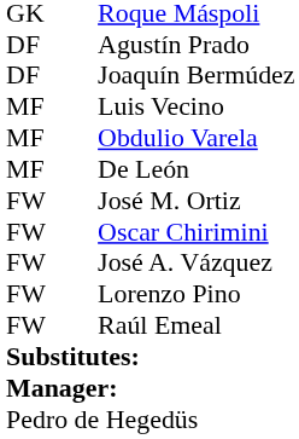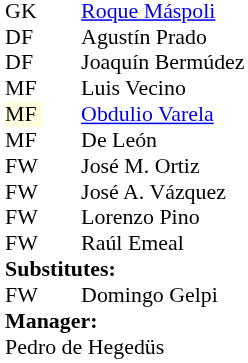 <table style="font-size:90%; margin:0.2em auto;" cellspacing="0" cellpadding="0">
 <tr>
 <th width="25"></th>
 <th width="25"></th>
 </tr>
 <tr>
 <td>GK</td>
 <td></td>
 <td> <a href='#'>Roque Máspoli</a></td>
 </tr>
 <tr>
 <td>DF</td>
 <td></td>
 <td> Agustín Prado</td>
 </tr>
 <tr>
 <td>DF</td>
 <td></td>
 <td> Joaquín Bermúdez</td>
 </tr>
 <tr>
 <td>MF</td>
 <td></td>
 <td> Luis Vecino</td>
 </tr>
 <tr>
-<td>MF</td>
+<td style="background: lightyellow;">MF</td>
 <td></td>
 <td> <a href='#'>Obdulio Varela</a></td>
 </tr>
 <tr>
 <td>MF</td>
 <td></td>
 <td> De León</td>
 </tr>
 <tr>
 <td>FW</td>
 <td></td>
 <td> José M. Ortiz</td>
-</tr>
-<tr>
-<td>FW</td>
-<td></td>
-<td> <a href='#'>Oscar Chirimini</a></td>
-<td></td>
-<td></td>
 </tr>
 <tr>
 <td>FW</td>
 <td></td>
 <td> José A. Vázquez</td>
 </tr>
 <tr>
 <td>FW</td>
 <td></td>
 <td> Lorenzo Pino</td>
 </tr>
 <tr>
 <td>FW</td>
 <td></td>
 <td> Raúl Emeal</td>
 </tr>
 <tr>
 <td colspan=3><strong>Substitutes:</strong></td>
 </tr>
 <tr>
+<td>FW</td>
+<td></td>
+<td> Domingo Gelpi</td>
+<td></td>
+<td></td>
+</tr>
+<tr>
 <td colspan=3><strong>Manager:</strong></td>
 </tr>
 <tr>
 <td colspan=4> Pedro de Hegedüs</td>
 </tr>
 </table>
